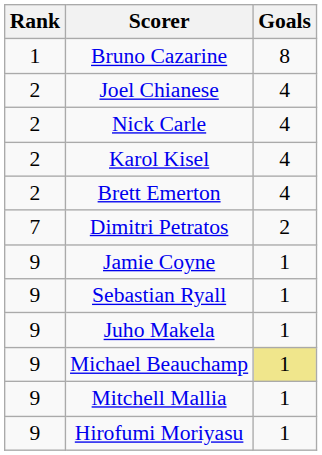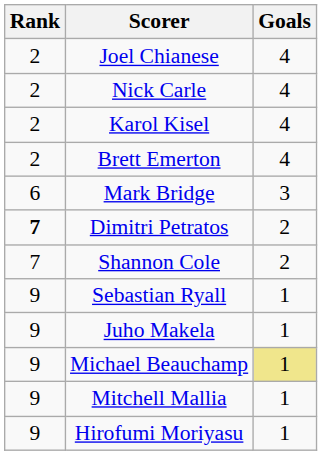 <table class="wikitable" style="text-align:center">
 <tr>
 <th>Rank</th>
 <th>Scorer</th>
 <th>Goals</th>
-</tr>
-<tr>
-<td>1</td>
-<td> <a href='#'>Bruno Cazarine</a></td>
-<td>8</td>
 </tr>
 <tr>
 <td>2</td>
 <td> <a href='#'>Joel Chianese</a></td>
 <td>4</td>
 </tr>
 <tr>
 <td>2</td>
 <td> <a href='#'>Nick Carle</a></td>
 <td>4</td>
 </tr>
 <tr>
 <td>2</td>
 <td> <a href='#'>Karol Kisel</a></td>
 <td>4</td>
 </tr>
 <tr>
 <td>2</td>
 <td> <a href='#'>Brett Emerton</a></td>
 <td>4</td>
 </tr>
 <tr>
-<td>7</td>
+<td>6</td>
+<td> <a href='#'>Mark Bridge</a></td>
+<td>3</td>
+</tr>
+<tr>
+<td><strong>7</strong></td>
 <td> <a href='#'>Dimitri Petratos</a></td>
 <td>2</td>
 </tr>
 <tr>
-<td>9</td>
-<td> <a href='#'>Jamie Coyne</a></td>
-<td>1</td>
+<td>7</td>
+<td> <a href='#'>Shannon Cole</a></td>
+<td>2</td>
 </tr>
 <tr>
 <td>9</td>
 <td> <a href='#'>Sebastian Ryall</a></td>
 <td>1</td>
 </tr>
 <tr>
 <td>9</td>
 <td> <a href='#'>Juho Makela</a></td>
 <td>1</td>
 </tr>
 <tr>
 <td>9</td>
 <td> <a href='#'>Michael Beauchamp</a></td>
 <td style="background: khaki;">1</td>
 </tr>
 <tr>
 <td>9</td>
 <td> <a href='#'>Mitchell Mallia</a></td>
 <td>1</td>
 </tr>
 <tr>
 <td>9</td>
 <td> <a href='#'>Hirofumi Moriyasu</a></td>
 <td>1</td>
 </tr>
 </table>
